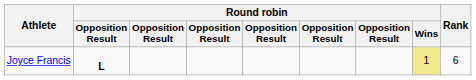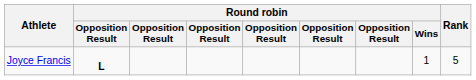 <table class=wikitable style="font-size:90%;text-align:center">
 <tr>
 <th rowspan="2">Athlete</th>
 <th colspan=7>Round robin</th>
 <th rowspan=2>Rank</th>
 </tr>
 <tr style="font-size:95%">
 <th>Opposition<br>Result</th>
 <th>Opposition<br>Result</th>
 <th>Opposition<br>Result</th>
 <th>Opposition<br>Result</th>
 <th>Opposition<br>Result</th>
 <th>Opposition<br>Result</th>
 <th>Wins</th>
 </tr>
 <tr>
 <td style="text-align:left;"><a href='#'>Joyce Francis</a></td>
 <td><br><strong>L</strong></td>
 <td><br><strong> </strong></td>
 <td><br><strong> </strong></td>
 <td><br><strong> </strong></td>
 <td><br><strong> </strong></td>
 <td><br><strong> </strong></td>
-<td style="background: khaki;">1</td>
-<td>6</td>
+<td>1</td>
+<td>5</td>
 </tr>
 </table>
